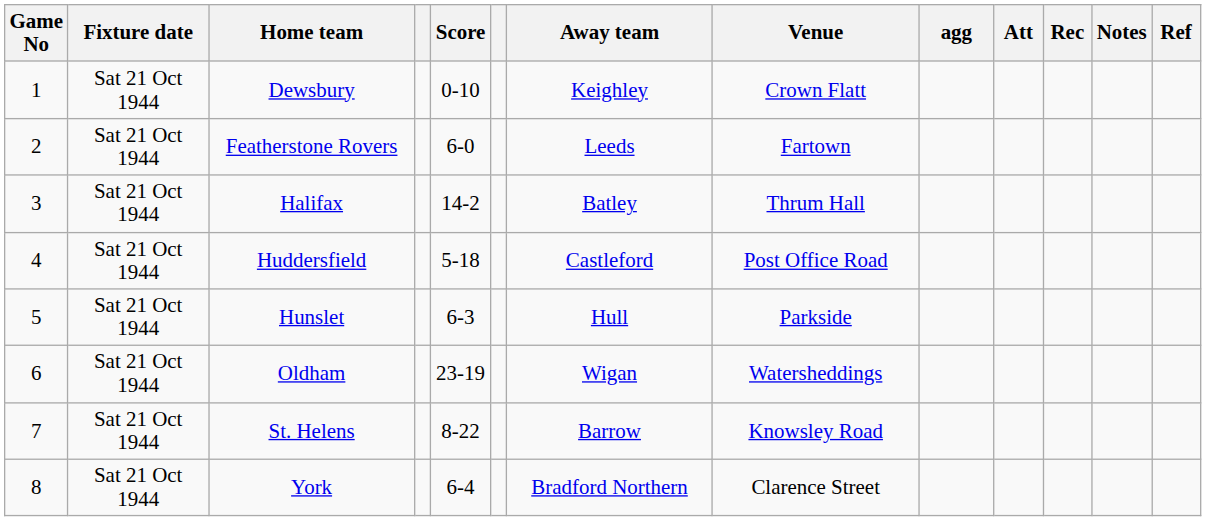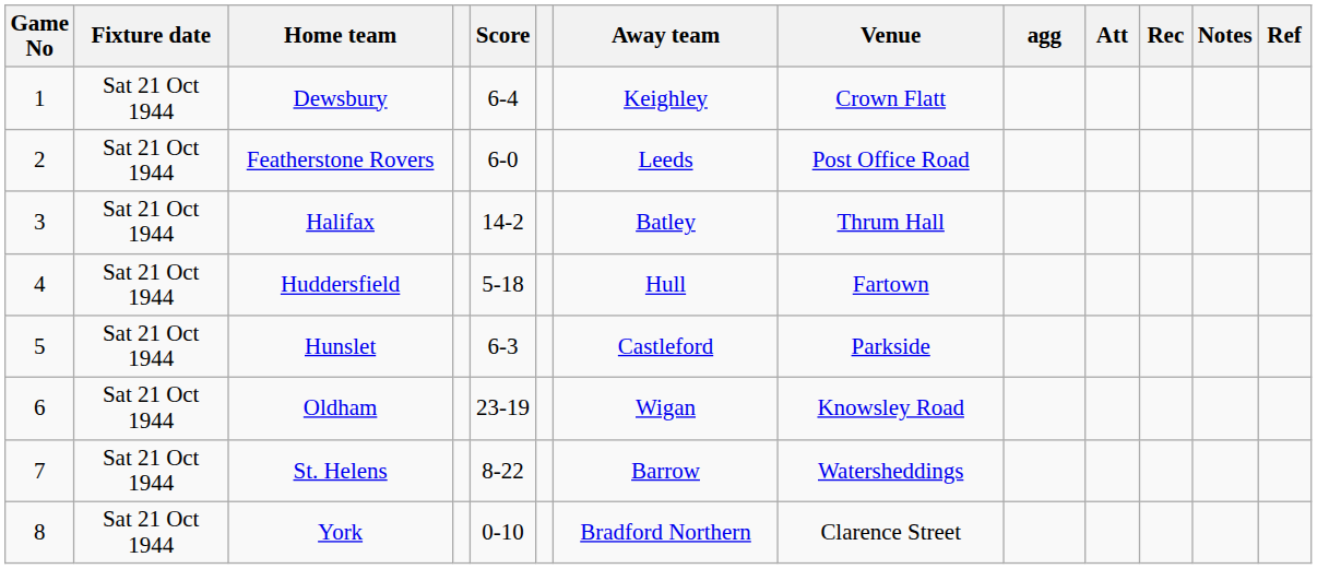 <table class="wikitable" style="text-align:center;">
 <tr>
 <th width=20 abbr="No">Game No</th>
 <th width=100 abbr="Date">Fixture date</th>
 <th width=150 abbr="Home team">Home team</th>
 <th width=5 abbr="space"></th>
 <th width=20 abbr="Score">Score</th>
 <th width=5 abbr="space"></th>
 <th width=150 abbr="Away team">Away team</th>
 <th width=150 abbr="Venue">Venue</th>
 <th width=50 abbr="agg">agg</th>
 <th width=30 abbr="Att">Att</th>
 <th width=30 abbr="Rec">Rec</th>
 <th width=20 abbr="Notes">Notes</th>
 <th width=30 abbr="Ref">Ref</th>
 </tr>
 <tr>
 <td>1</td>
 <td>Sat 21 Oct 1944</td>
 <td><a href='#'>Dewsbury</a></td>
 <td></td>
-<td>0-10</td>
+<td>6-4</td>
 <td></td>
 <td><a href='#'>Keighley</a></td>
 <td><a href='#'>Crown Flatt</a></td>
 <td></td>
 <td></td>
 <td></td>
 <td></td>
 <td></td>
 </tr>
 <tr>
 <td>2</td>
 <td>Sat 21 Oct 1944</td>
 <td><a href='#'>Featherstone Rovers</a></td>
 <td></td>
 <td>6-0</td>
 <td></td>
 <td><a href='#'>Leeds</a></td>
-<td><a href='#'>Fartown</a></td>
+<td><a href='#'>Post Office Road</a></td>
 <td></td>
 <td></td>
 <td></td>
 <td></td>
 <td></td>
 </tr>
 <tr>
 <td>3</td>
 <td>Sat 21 Oct 1944</td>
 <td><a href='#'>Halifax</a></td>
 <td></td>
 <td>14-2</td>
 <td></td>
 <td><a href='#'>Batley</a></td>
 <td><a href='#'>Thrum Hall</a></td>
 <td></td>
 <td></td>
 <td></td>
 <td></td>
 <td></td>
 </tr>
 <tr>
 <td>4</td>
 <td>Sat 21 Oct 1944</td>
 <td><a href='#'>Huddersfield</a></td>
 <td></td>
 <td>5-18</td>
 <td></td>
-<td><a href='#'>Castleford</a></td>
-<td><a href='#'>Post Office Road</a></td>
+<td><a href='#'>Hull</a></td>
+<td><a href='#'>Fartown</a></td>
 <td></td>
 <td></td>
 <td></td>
 <td></td>
 <td></td>
 </tr>
 <tr>
 <td>5</td>
 <td>Sat 21 Oct 1944</td>
 <td><a href='#'>Hunslet</a></td>
 <td></td>
 <td>6-3</td>
 <td></td>
-<td><a href='#'>Hull</a></td>
+<td><a href='#'>Castleford</a></td>
 <td><a href='#'>Parkside</a></td>
 <td></td>
 <td></td>
 <td></td>
 <td></td>
 <td></td>
 </tr>
 <tr>
 <td>6</td>
 <td>Sat 21 Oct 1944</td>
 <td><a href='#'>Oldham</a></td>
 <td></td>
 <td>23-19</td>
 <td></td>
 <td><a href='#'>Wigan</a></td>
-<td><a href='#'>Watersheddings</a></td>
+<td><a href='#'>Knowsley Road</a></td>
 <td></td>
 <td></td>
 <td></td>
 <td></td>
 <td></td>
 </tr>
 <tr>
 <td>7</td>
 <td>Sat 21 Oct 1944</td>
 <td><a href='#'>St. Helens</a></td>
 <td></td>
 <td>8-22</td>
 <td></td>
 <td><a href='#'>Barrow</a></td>
-<td><a href='#'>Knowsley Road</a></td>
+<td><a href='#'>Watersheddings</a></td>
 <td></td>
 <td></td>
 <td></td>
 <td></td>
 <td></td>
 </tr>
 <tr>
 <td>8</td>
 <td>Sat 21 Oct 1944</td>
 <td><a href='#'>York</a></td>
 <td></td>
-<td>6-4</td>
+<td>0-10</td>
 <td></td>
 <td><a href='#'>Bradford Northern</a></td>
 <td>Clarence Street</td>
 <td></td>
 <td></td>
 <td></td>
 <td></td>
 <td></td>
 </tr>
 </table>
